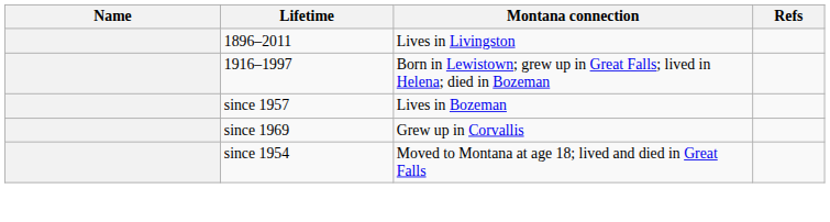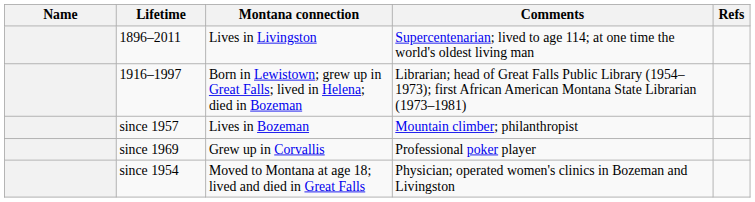 <table class="sortable wikitable plainrowheaders">
 <tr>
 <th style="width:15%;" scope="col">Name</th>
 <th style="width:12%;" scope="col">Lifetime</th>
 <th class="unsortable" style="width:25%;" scope="col">Montana connection</th>
+<th class="unsortable" style="width:43%;" scope="col">Comments</th>
 <th class="unsortable" style="width:5%;" scope="col">Refs</th>
 </tr>
 <tr valign="top">
 <th scope="row"></th>
 <td>1896–2011</td>
 <td>Lives in <a href='#'>Livingston</a></td>
+<td><a href='#'>Supercentenarian</a>; lived to age 114; at one time the world's oldest living man</td>
 <td style="text-align:center;"></td>
 </tr>
 <tr valign="top">
 <th scope="row"></th>
 <td>1916–1997</td>
 <td>Born in <a href='#'>Lewistown</a>; grew up in <a href='#'>Great Falls</a>; lived in <a href='#'>Helena</a>; died in <a href='#'>Bozeman</a></td>
+<td>Librarian; head of Great Falls Public Library (1954–1973); first African American Montana State Librarian (1973–1981)</td>
 <td style="text-align:center;"></td>
 </tr>
 <tr valign="top">
 <th scope="row"></th>
 <td>since 1957</td>
 <td>Lives in <a href='#'>Bozeman</a></td>
+<td><a href='#'>Mountain climber</a>; philanthropist</td>
 <td style="text-align:center;"></td>
 </tr>
 <tr valign="top">
 <th scope="row"></th>
 <td>since 1969</td>
 <td>Grew up in <a href='#'>Corvallis</a></td>
+<td>Professional <a href='#'>poker</a> player</td>
 <td style="text-align:center;"></td>
 </tr>
 <tr valign="top">
 <th scope="row"></th>
 <td>since 1954</td>
 <td>Moved to Montana at age 18; lived and died in <a href='#'>Great Falls</a></td>
+<td>Physician; operated women's clinics in Bozeman and Livingston</td>
 <td style="text-align:center;"></td>
 </tr>
 </table>
